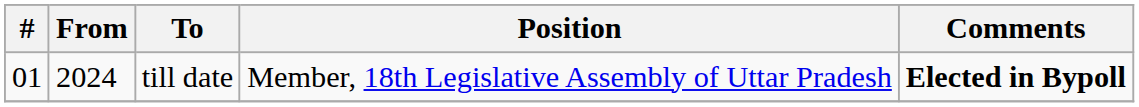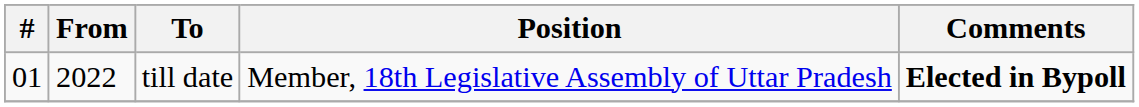 <table class="wikitable sortable">
 <tr>
 <th>#</th>
 <th>From</th>
 <th>To</th>
 <th>Position</th>
 <th>Comments</th>
 </tr>
 <tr>
 <td>01</td>
-<td>2024</td>
+<td>2022</td>
 <td>till date</td>
 <td>Member, <a href='#'>18th Legislative Assembly of Uttar Pradesh</a></td>
 <td><strong>Elected in Bypoll</strong></td>
 </tr>
 <tr>
 </tr>
 </table>
